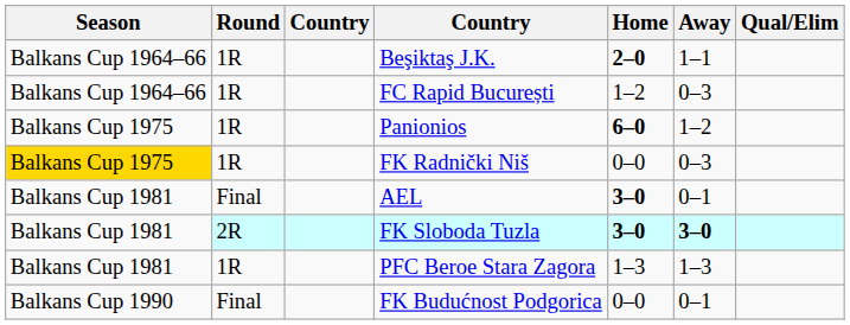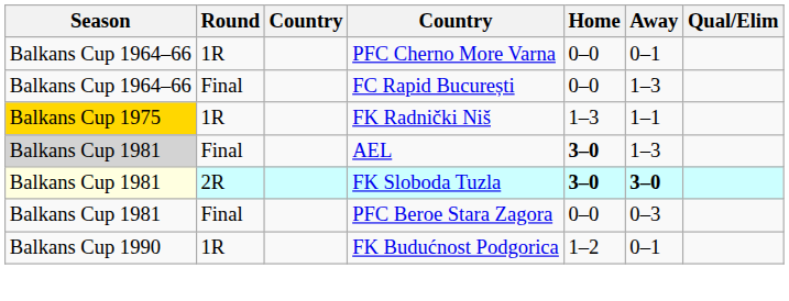 <table class="wikitable">
 <tr>
 <th>Season</th>
 <th>Round</th>
 <th>Country</th>
 <th>Country</th>
 <th>Home</th>
 <th>Away</th>
 <th>Qual/Elim</th>
 </tr>
 <tr>
 <td>Balkans Cup 1964–66</td>
 <td>1R</td>
 <td></td>
-<td><a href='#'>Beşiktaş J.K.</a></td>
-<td><strong>2–0</strong></td>
-<td>1–1</td>
+<td><a href='#'>PFC Cherno More Varna</a></td>
+<td>0–0</td>
+<td>0–1</td>
 <td></td>
 </tr>
 <tr>
 <td>Balkans Cup 1964–66</td>
-<td>1R</td>
+<td>Final</td>
 <td></td>
 <td><a href='#'>FC Rapid București</a></td>
-<td>1–2</td>
-<td>0–3</td>
+<td>0–0</td>
+<td>1–3</td>
 <td style="text-align:center;"></td>
-</tr>
-<tr>
-<td>Balkans Cup 1975</td>
-<td>1R</td>
-<td></td>
-<td><a href='#'>Panionios</a></td>
-<td><strong>6–0</strong></td>
-<td>1–2</td>
-<td></td>
 </tr>
 <tr>
 <td style="background: gold;">Balkans Cup 1975</td>
 <td>1R</td>
 <td></td>
 <td><a href='#'>FK Radnički Niš</a></td>
-<td>0–0</td>
-<td>0–3</td>
+<td>1–3</td>
+<td>1–1</td>
 <td style="text-align:center;"></td>
 </tr>
 <tr>
-<td>Balkans Cup 1981</td>
+<td style="background: lightgrey;">Balkans Cup 1981</td>
 <td>Final</td>
 <td></td>
 <td><a href='#'>AEL</a></td>
 <td><strong>3–0</strong></td>
-<td>0–1</td>
+<td>1–3</td>
 <td></td>
 </tr>
 <tr>
-<td>Balkans Cup 1981</td>
+<td style="background: lightyellow;">Balkans Cup 1981</td>
 <td style="background:#cff;">2R</td>
 <td style="background:#cff;"></td>
 <td style="background:#cff;"><a href='#'>FK Sloboda Tuzla</a></td>
 <td style="background:#cff;"><strong>3–0</strong></td>
 <td style="background:#cff;"><strong>3–0</strong></td>
 <td style="background:#cff;" align="center;"></td>
 </tr>
 <tr>
 <td>Balkans Cup 1981</td>
-<td>1R</td>
+<td>Final</td>
 <td></td>
 <td><a href='#'>PFC Beroe Stara Zagora</a></td>
-<td>1–3</td>
-<td>1–3</td>
+<td>0–0</td>
+<td>0–3</td>
 <td style="text-align:center;"></td>
 </tr>
 <tr>
 <td>Balkans Cup 1990</td>
-<td>Final</td>
+<td>1R</td>
 <td></td>
 <td><a href='#'>FK Budućnost Podgorica</a></td>
-<td>0–0</td>
+<td>1–2</td>
 <td>0–1</td>
 <td style="text-align:center;"></td>
 </tr>
 </table>
